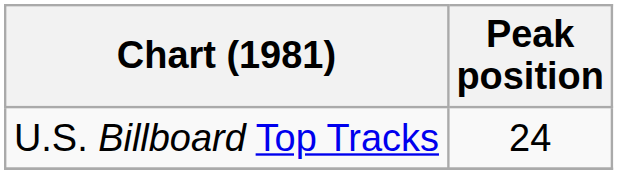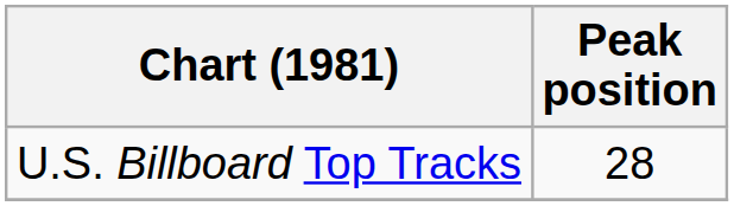 <table class="wikitable sortable">
 <tr>
 <th>Chart (1981)</th>
 <th>Peak<br>position</th>
 </tr>
 <tr>
 <td>U.S. <em>Billboard</em> <a href='#'>Top Tracks</a></td>
-<td align="center">24</td>
+<td align="center">28</td>
 </tr>
 <tr>
 </tr>
 </table>
